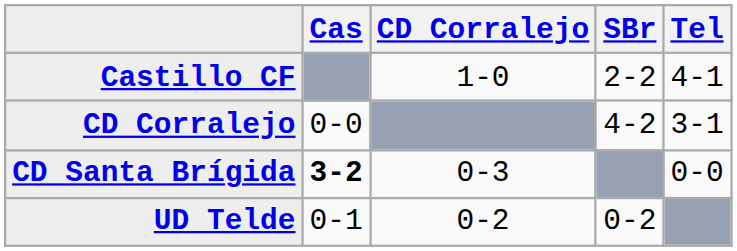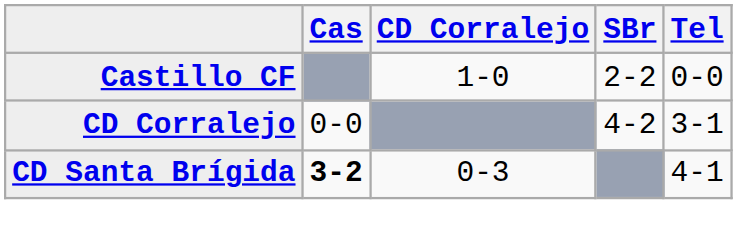 <table class="wikitable">
 <tr style="background:#eeeeee;">
 <td></td>
 <th><a href='#'>Cas</a></th>
 <th><a href='#'>CD Corralejo</a></th>
 <th><a href='#'>SBr</a></th>
 <th><a href='#'>Tel</a></th>
 </tr>
 <tr align=center>
 <td style="background:#eeeeee;" align=right><strong><a href='#'>Castillo CF</a></strong></td>
 <td style="background:#98A1B2"></td>
 <td>1-0</td>
 <td>2-2</td>
-<td>4-1</td>
+<td>0-0</td>
 </tr>
 <tr align=center>
 <td style="background:#eeeeee;" align=right><strong><a href='#'>CD Corralejo</a></strong></td>
 <td>0-0</td>
 <td style="background:#98A1B2"></td>
 <td>4-2</td>
 <td>3-1</td>
 </tr>
 <tr align=center>
 <td style="background:#eeeeee;" align=right><strong><a href='#'>CD Santa Brígida</a></strong></td>
 <td><strong>3-2</strong></td>
 <td>0-3</td>
 <td style="background:#98A1B2"></td>
-<td>0-0</td>
-</tr>
-<tr align=center>
-<td style="background:#eeeeee;" align=right><strong><a href='#'>UD Telde</a></strong></td>
-<td>0-1</td>
-<td>0-2</td>
-<td>0-2</td>
-<td style="background:#98A1B2"></td>
+<td>4-1</td>
 </tr>
 </table>
